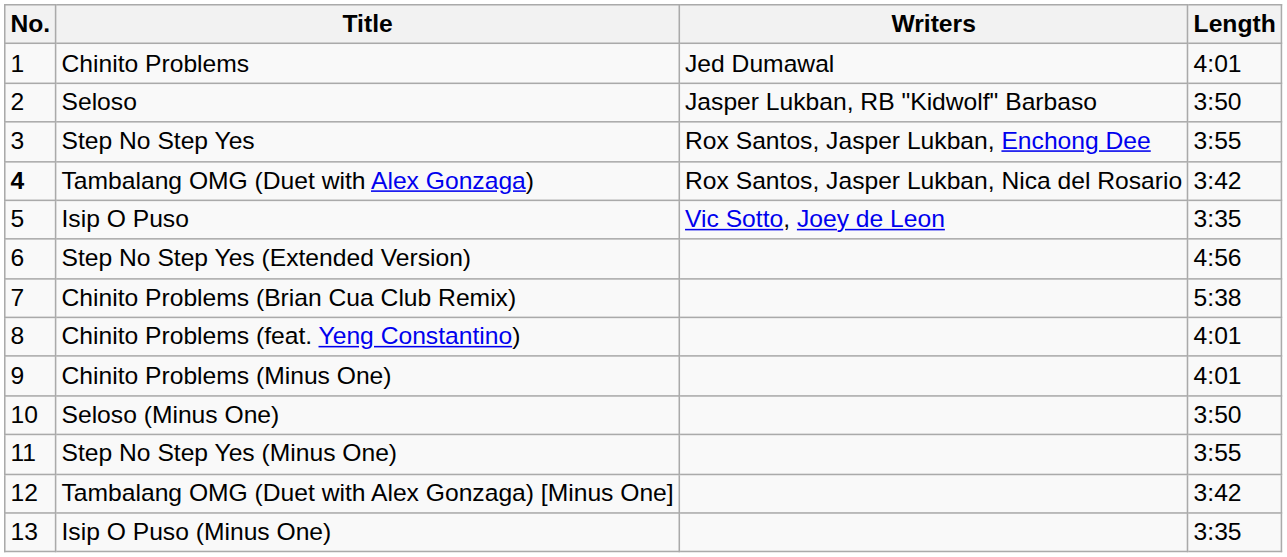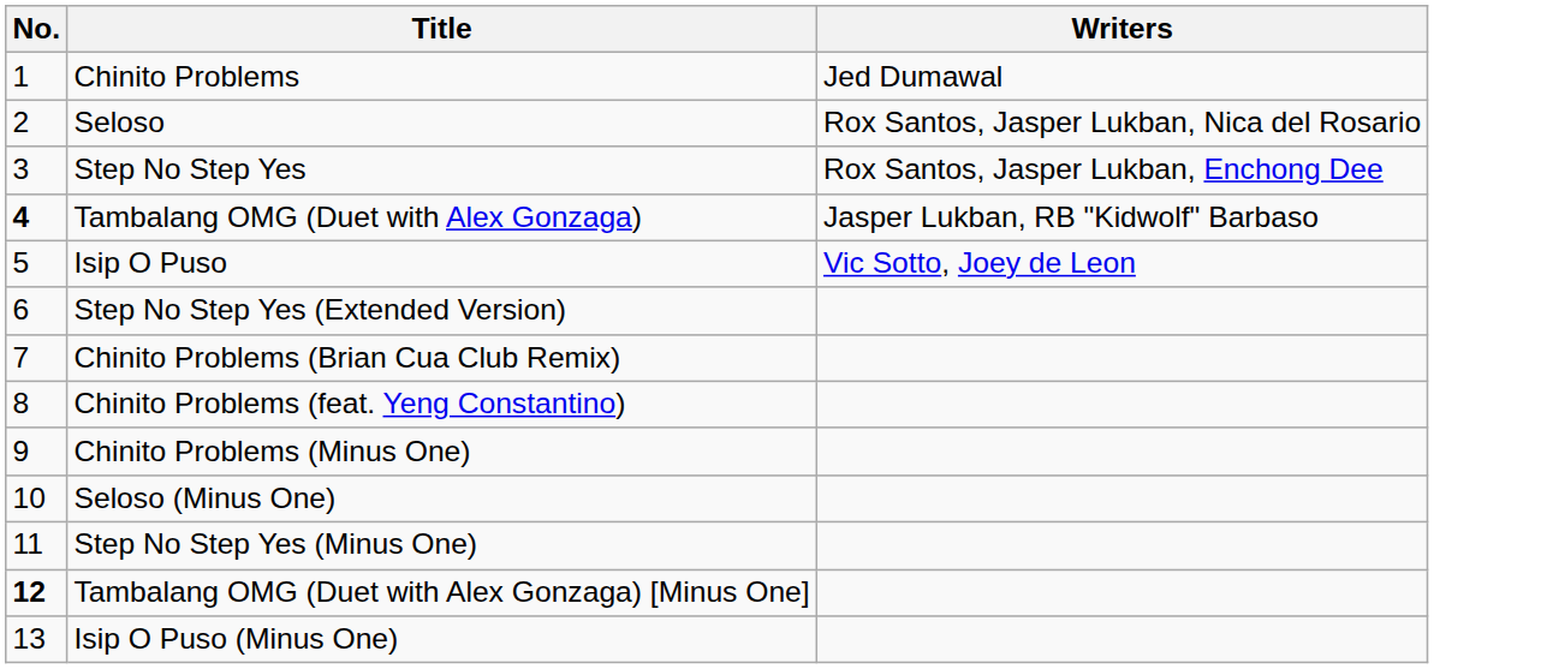 <table class="wikitable">
 <tr>
 <th>No.</th>
 <th>Title</th>
 <th>Writers</th>
-<th>Length</th>
 </tr>
 <tr>
 <td>1</td>
 <td>Chinito Problems</td>
 <td>Jed Dumawal</td>
-<td>4:01</td>
 </tr>
 <tr>
 <td>2</td>
 <td>Seloso</td>
-<td>Jasper Lukban, RB "Kidwolf" Barbaso</td>
-<td>3:50</td>
+<td>Rox Santos, Jasper Lukban, Nica del Rosario</td>
 </tr>
 <tr>
 <td>3</td>
 <td>Step No Step Yes</td>
 <td>Rox Santos, Jasper Lukban, <a href='#'>Enchong Dee</a></td>
-<td>3:55</td>
 </tr>
 <tr>
 <td><strong>4</strong></td>
 <td>Tambalang OMG (Duet with <a href='#'>Alex Gonzaga</a>)</td>
-<td>Rox Santos, Jasper Lukban, Nica del Rosario</td>
-<td>3:42</td>
+<td>Jasper Lukban, RB "Kidwolf" Barbaso</td>
 </tr>
 <tr>
 <td>5</td>
 <td>Isip O Puso</td>
 <td><a href='#'>Vic Sotto</a>, <a href='#'>Joey de Leon</a></td>
-<td>3:35</td>
 </tr>
 <tr>
 <td>6</td>
 <td>Step No Step Yes (Extended Version)</td>
 <td></td>
-<td>4:56</td>
 </tr>
 <tr>
 <td>7</td>
 <td>Chinito Problems (Brian Cua Club Remix)</td>
 <td></td>
-<td>5:38</td>
 </tr>
 <tr>
 <td>8</td>
 <td>Chinito Problems (feat. <a href='#'>Yeng Constantino</a>)</td>
 <td></td>
-<td>4:01</td>
 </tr>
 <tr>
 <td>9</td>
 <td>Chinito Problems (Minus One)</td>
 <td></td>
-<td>4:01</td>
 </tr>
 <tr>
 <td>10</td>
 <td>Seloso (Minus One)</td>
 <td></td>
-<td>3:50</td>
 </tr>
 <tr>
 <td>11</td>
 <td>Step No Step Yes (Minus One)</td>
 <td></td>
-<td>3:55</td>
 </tr>
 <tr>
-<td>12</td>
+<td><strong>12</strong></td>
 <td>Tambalang OMG (Duet with Alex Gonzaga) [Minus One]</td>
 <td></td>
-<td>3:42</td>
 </tr>
 <tr>
 <td>13</td>
 <td>Isip O Puso (Minus One)</td>
 <td></td>
-<td>3:35</td>
 </tr>
 </table>
